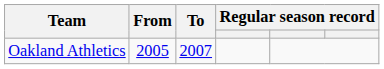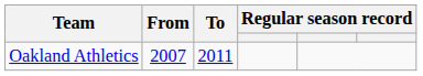 <table class="wikitable" Style="text-align: center">
 <tr>
 <th rowspan="2">Team</th>
 <th rowspan="2">From</th>
 <th rowspan="2">To</th>
 <th colspan="3">Regular season record</th>
 </tr>
 <tr>
 <th></th>
 <th></th>
 <th></th>
 </tr>
 <tr>
 <td><a href='#'>Oakland Athletics</a></td>
-<td><a href='#'>2005</a></td>
 <td><a href='#'>2007</a></td>
+<td><a href='#'>2011</a></td>
 <td></td>
 </tr>
 </table>
